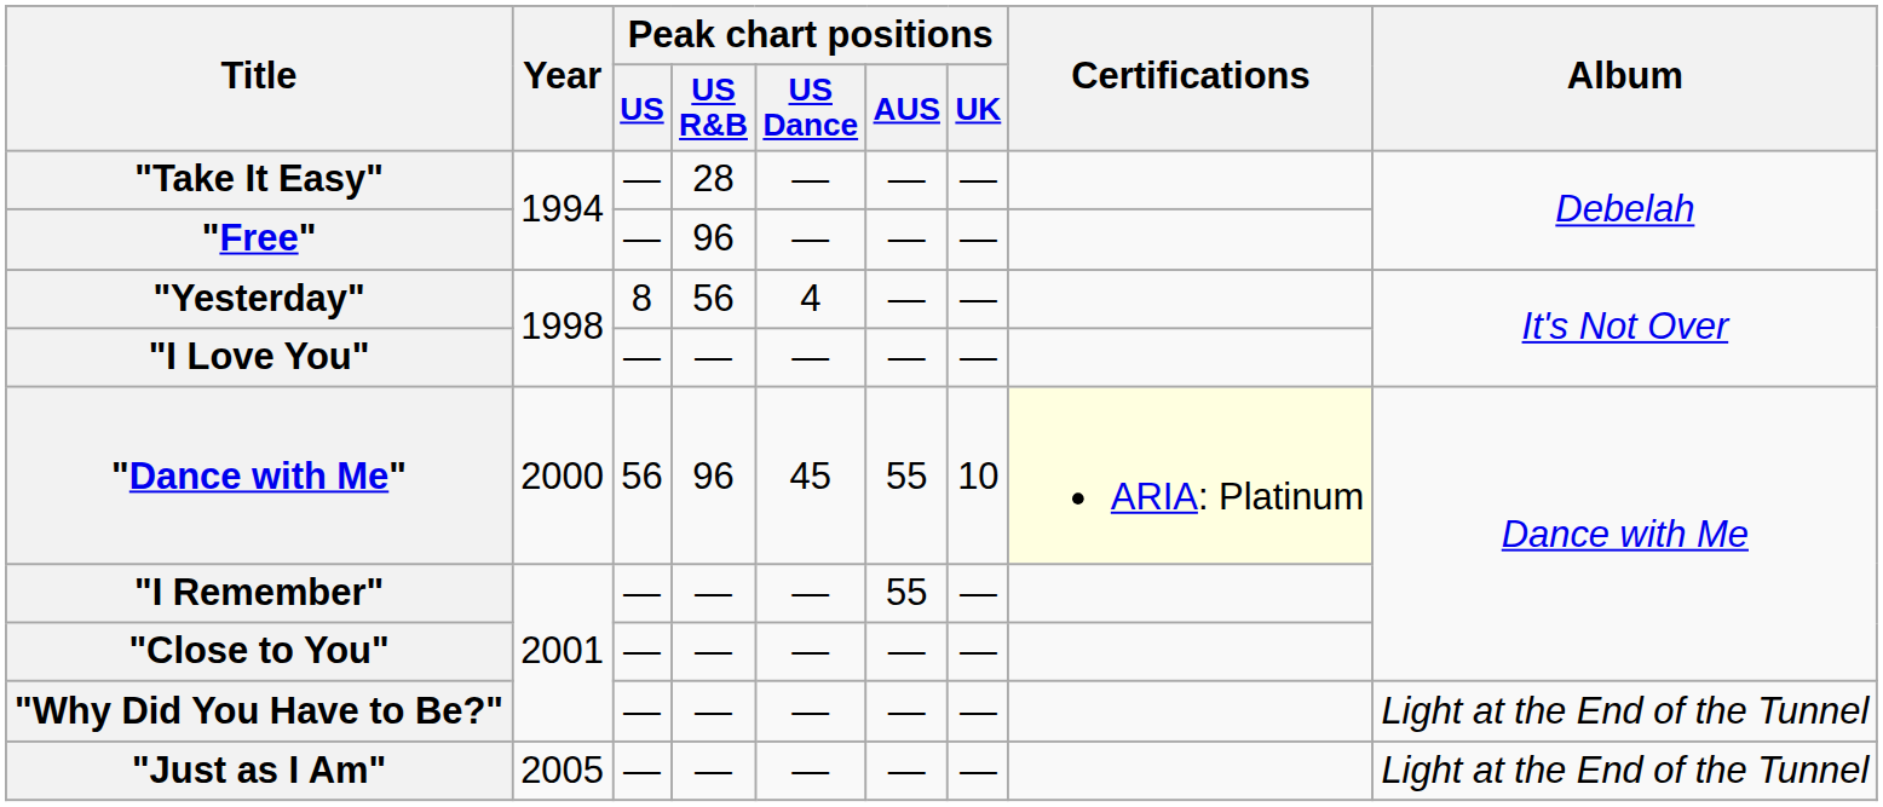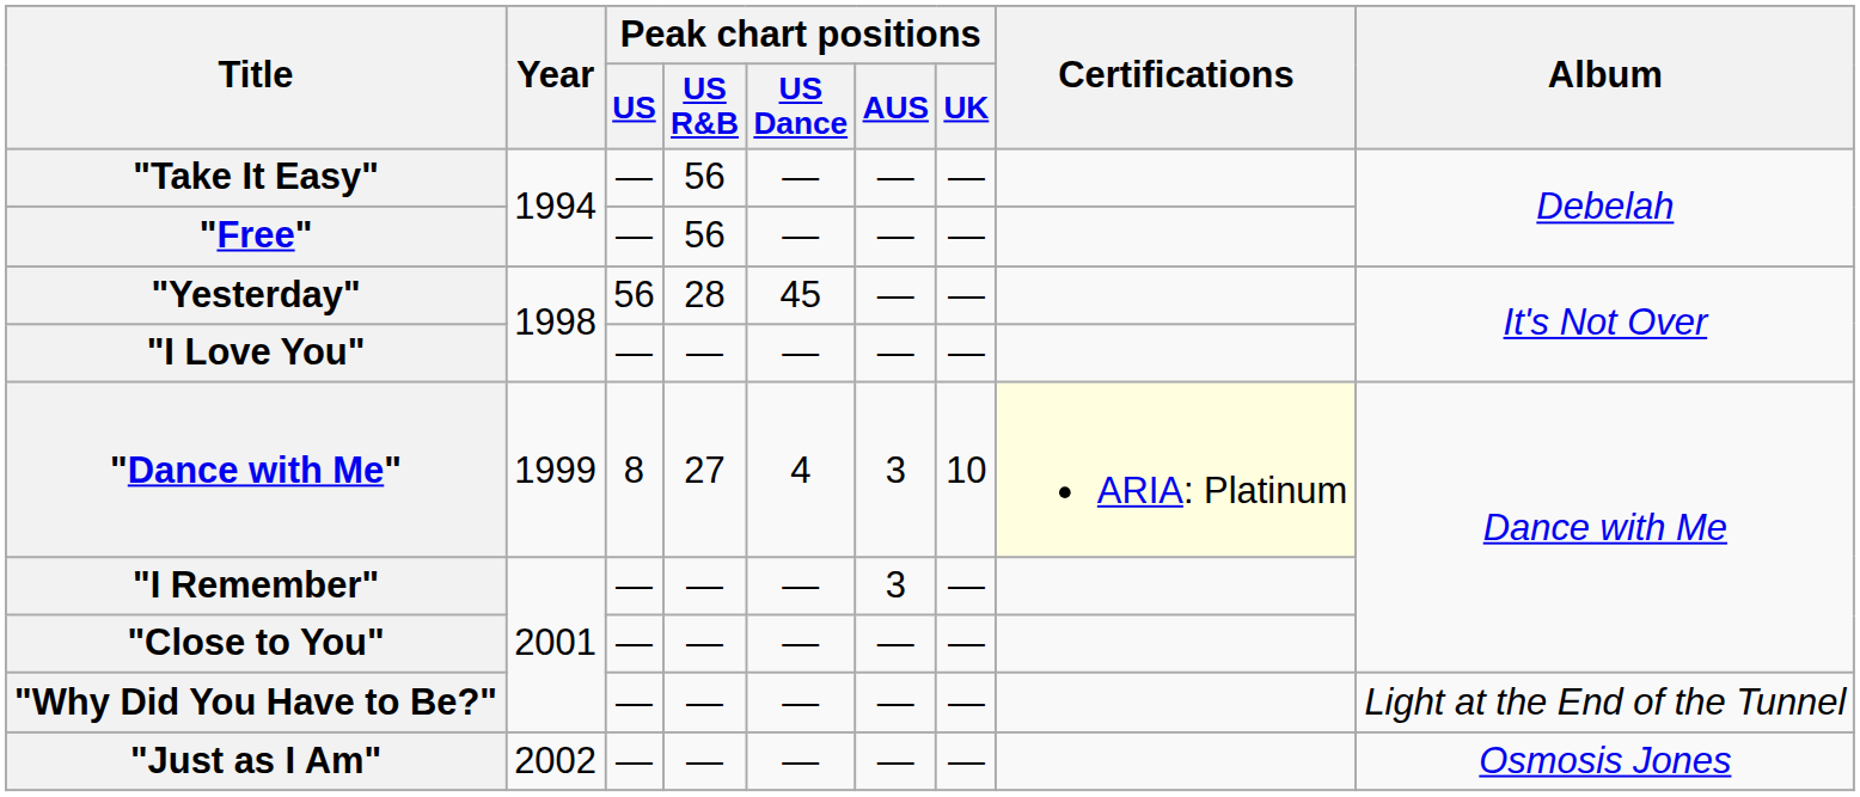 <table class="wikitable plainrowheaders" style="text-align:center">
 <tr>
 <th scope="col" rowspan="2">Title</th>
 <th scope="col" rowspan="2">Year</th>
 <th scope="col" colspan="5">Peak chart positions</th>
 <th scope="col" rowspan="2">Certifications</th>
 <th scope="col" rowspan="2">Album</th>
 </tr>
 <tr>
 <th scope="col" style="font-size:85%"><a href='#'>US</a></th>
 <th scope="col" style="font-size:85%"><a href='#'>US<br>R&B</a></th>
 <th scope="col" style="font-size:85%"><a href='#'>US<br>Dance</a></th>
 <th scope="col" style="font-size:85%"><a href='#'>AUS</a><br></th>
 <th scope="col" style="font-size:85%"><a href='#'>UK</a><br></th>
 </tr>
 <tr>
 <th scope="row">"Take It Easy"</th>
 <td rowspan="2">1994</td>
 <td>—</td>
-<td>28</td>
+<td>56</td>
 <td>—</td>
 <td>—</td>
 <td>—</td>
 <td></td>
 <td rowspan="2"><em><a href='#'>Debelah</a></em></td>
 </tr>
 <tr>
 <th scope="row">"<a href='#'>Free</a>"</th>
 <td>—</td>
-<td>96</td>
+<td>56</td>
 <td>—</td>
 <td>—</td>
 <td>—</td>
 <td></td>
 </tr>
 <tr>
 <th scope="row">"Yesterday"</th>
 <td rowspan="2">1998</td>
-<td>8</td>
 <td>56</td>
-<td>4</td>
+<td>28</td>
+<td>45</td>
 <td>—</td>
 <td>—</td>
 <td></td>
 <td rowspan="2"><em><a href='#'>It's Not Over</a></em></td>
 </tr>
 <tr>
 <th scope="row">"I Love You"</th>
 <td>—</td>
 <td>—</td>
 <td>—</td>
 <td>—</td>
 <td>—</td>
 <td></td>
 </tr>
 <tr>
 <th scope="row">"<a href='#'>Dance with Me</a>"</th>
-<td>2000</td>
-<td>56</td>
-<td>96</td>
-<td>45</td>
-<td>55</td>
+<td>1999</td>
+<td>8</td>
+<td>27</td>
+<td>4</td>
+<td>3</td>
 <td>10</td>
 <td style="background: lightyellow;"><br><ul><li><a href='#'>ARIA</a>: Platinum</li></ul></td>
 <td rowspan="3"><em><a href='#'>Dance with Me</a></em></td>
 </tr>
 <tr>
 <th scope="row">"I Remember"</th>
 <td rowspan="3">2001</td>
 <td>—</td>
 <td>—</td>
 <td>—</td>
-<td>55</td>
+<td>3</td>
 <td>—</td>
 <td></td>
 </tr>
 <tr>
 <th scope="row">"Close to You"</th>
 <td>—</td>
 <td>—</td>
 <td>—</td>
 <td>—</td>
 <td>—</td>
 <td></td>
 </tr>
 <tr>
 <th scope="row">"Why Did You Have to Be?"</th>
 <td>—</td>
 <td>—</td>
 <td>—</td>
 <td>—</td>
 <td>—</td>
 <td></td>
 <td><em>Light at the End of the Tunnel</em></td>
 </tr>
 <tr>
 <th scope="row">"Just as I Am"</th>
-<td>2005</td>
+<td>2002</td>
 <td>—</td>
 <td>—</td>
 <td>—</td>
 <td>—</td>
 <td>—</td>
 <td></td>
-<td><em>Light at the End of the Tunnel</em></td>
+<td><em><a href='#'>Osmosis Jones</a></em></td>
 </tr>
 </table>
